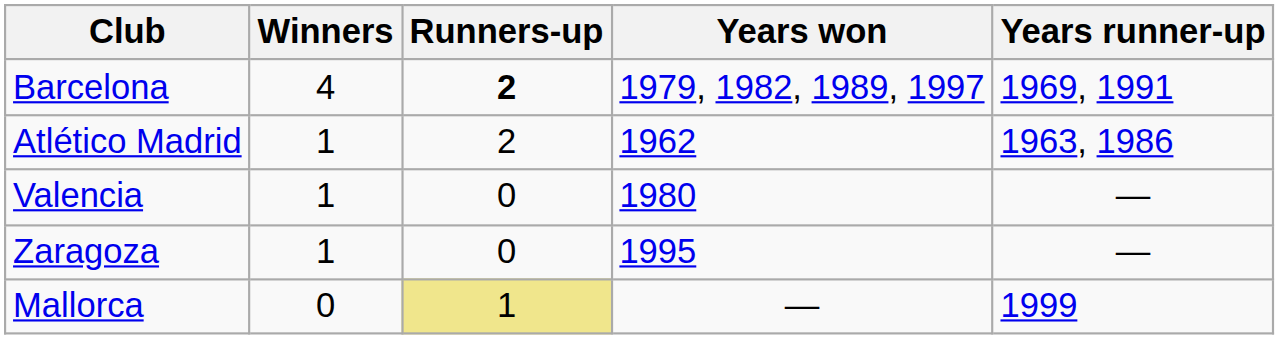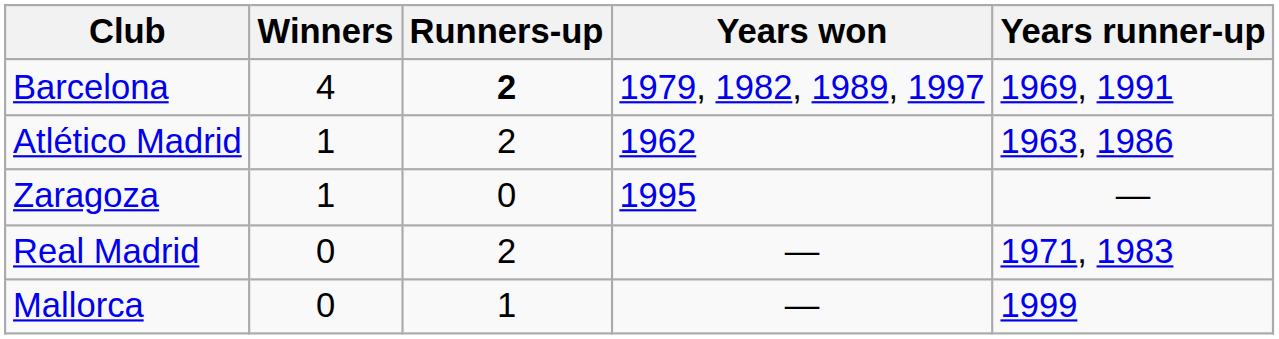 <table class="wikitable sortable">
 <tr>
 <th>Club</th>
 <th>Winners</th>
 <th>Runners-up</th>
 <th class="unsortable">Years won</th>
 <th class="unsortable">Years runner-up</th>
 </tr>
 <tr>
 <td><a href='#'>Barcelona</a></td>
 <td align=center>4</td>
 <td align=center><strong>2</strong></td>
 <td><a href='#'>1979</a>, <a href='#'>1982</a>, <a href='#'>1989</a>, <a href='#'>1997</a></td>
 <td><a href='#'>1969</a>, <a href='#'>1991</a></td>
 </tr>
 <tr>
 <td><a href='#'>Atlético Madrid</a></td>
 <td align=center>1</td>
 <td align=center>2</td>
 <td><a href='#'>1962</a></td>
 <td><a href='#'>1963</a>, <a href='#'>1986</a></td>
 </tr>
 <tr>
-<td><a href='#'>Valencia</a></td>
-<td align=center>1</td>
-<td align=center>0</td>
-<td><a href='#'>1980</a></td>
-<td align=center>—</td>
-</tr>
-<tr>
 <td><a href='#'>Zaragoza</a></td>
 <td align=center>1</td>
 <td align=center>0</td>
 <td><a href='#'>1995</a></td>
 <td align=center>—</td>
 </tr>
 <tr>
+<td><a href='#'>Real Madrid</a></td>
+<td align=center>0</td>
+<td align=center>2</td>
+<td align=center>—</td>
+<td><a href='#'>1971</a>, <a href='#'>1983</a></td>
+</tr>
+<tr>
 <td><a href='#'>Mallorca</a></td>
 <td align=center>0</td>
-<td align=center style="background: khaki;">1</td>
+<td align=center>1</td>
 <td align=center>—</td>
 <td><a href='#'>1999</a></td>
 </tr>
 </table>
